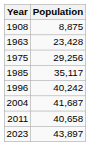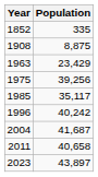 <table class="wikitable" style="line-height:1.1em;">
 <tr>
 <th>Year</th>
 <th>Population</th>
+</tr>
+<tr align="right">
+<td>1852</td>
+<td>335</td>
 </tr>
 <tr align="right">
 <td>1908</td>
 <td>8,875</td>
 </tr>
 <tr align="right">
 <td>1963</td>
-<td>23,428</td>
+<td>23,429</td>
 </tr>
 <tr align="right">
 <td>1975</td>
-<td>29,256</td>
+<td>39,256</td>
 </tr>
 <tr align="right">
 <td>1985</td>
 <td>35,117</td>
 </tr>
 <tr align="right">
 <td>1996</td>
 <td>40,242</td>
 </tr>
 <tr align="right">
 <td>2004</td>
 <td>41,687</td>
 </tr>
 <tr align="right">
 <td>2011</td>
 <td>40,658</td>
 </tr>
 <tr align="right">
 <td>2023</td>
 <td>43,897</td>
 </tr>
 </table>
